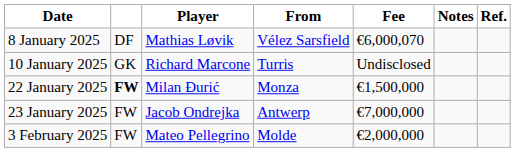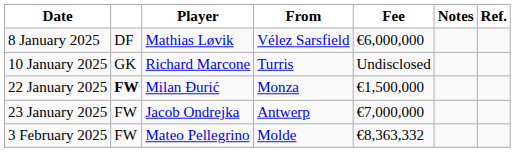 <table class="wikitable plainrowheaders">
 <tr>
 <th style="background:white; color:black; text-align:center;"><strong>Date</strong></th>
 <th style="background:white; color:black; text-align:center;"><strong></strong></th>
 <th style="background:white; color:black; text-align:center;"><strong>Player</strong></th>
 <th style="background:white; color:black; text-align:center;"><strong>From</strong></th>
 <th style="background:white; color:black; text-align:center;"><strong>Fee</strong></th>
 <th style="background:white; color:black; text-align:center;"><strong>Notes</strong></th>
 <th style="background:white; color:black; text-align:center;"><strong>Ref.</strong></th>
 </tr>
 <tr>
 <td>8 January 2025</td>
 <td>DF</td>
 <td> <a href='#'>Mathias Løvik</a></td>
 <td> <a href='#'>Vélez Sarsfield</a></td>
-<td>€6,000,070</td>
+<td>€6,000,000</td>
 <td></td>
 <td></td>
 </tr>
 <tr>
 <td>10 January 2025</td>
 <td>GK</td>
 <td> <a href='#'>Richard Marcone</a></td>
 <td> <a href='#'>Turris</a></td>
 <td>Undisclosed</td>
 <td></td>
 <td></td>
 </tr>
 <tr>
 <td>22 January 2025</td>
 <td><strong>FW</strong></td>
 <td> <a href='#'>Milan Đurić</a></td>
 <td> <a href='#'>Monza</a></td>
 <td>€1,500,000</td>
 <td></td>
 <td></td>
 </tr>
 <tr>
 <td>23 January 2025</td>
 <td>FW</td>
 <td> <a href='#'>Jacob Ondrejka</a></td>
 <td> <a href='#'>Antwerp</a></td>
 <td>€7,000,000</td>
 <td></td>
 <td></td>
 </tr>
 <tr>
 <td>3 February 2025</td>
 <td>FW</td>
 <td> <a href='#'>Mateo Pellegrino</a></td>
 <td> <a href='#'>Molde</a></td>
-<td>€2,000,000</td>
+<td>€8,363,332</td>
 <td></td>
 <td></td>
 </tr>
 </table>
